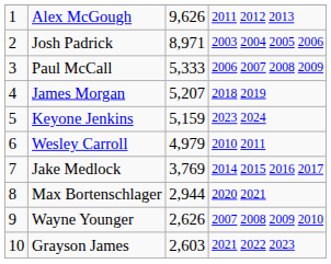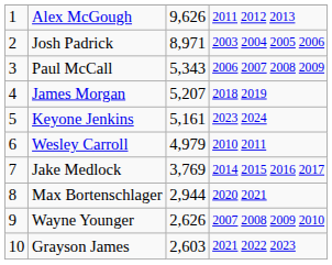 <table class="wikitable">
 <tr>
 </tr>
 <tr>
 <td>1</td>
 <td><a href='#'>Alex McGough</a></td>
 <td><abbr>9,626</abbr></td>
 <td style="font-size:80%;"><a href='#'>2011</a> <a href='#'>2012</a> <a href='#'>2013</a></td>
 </tr>
 <tr>
 <td>2</td>
 <td>Josh Padrick</td>
 <td><abbr>8,971</abbr></td>
 <td style="font-size:80%;"><a href='#'>2003</a> <a href='#'>2004</a> <a href='#'>2005</a> <a href='#'>2006</a></td>
 </tr>
 <tr>
 <td>3</td>
 <td>Paul McCall</td>
-<td><abbr>5,333</abbr></td>
+<td><abbr>5,343</abbr></td>
 <td style="font-size:80%;"><a href='#'>2006</a> <a href='#'>2007</a> <a href='#'>2008</a> <a href='#'>2009</a></td>
 </tr>
 <tr>
 <td>4</td>
 <td><a href='#'>James Morgan</a></td>
 <td><abbr>5,207</abbr></td>
 <td style="font-size:80%;"><a href='#'>2018</a> <a href='#'>2019</a></td>
 </tr>
 <tr>
 <td>5</td>
 <td><a href='#'>Keyone Jenkins</a></td>
-<td><abbr>5,159</abbr></td>
+<td><abbr>5,161</abbr></td>
 <td style="font-size:80%;"><a href='#'>2023</a> <a href='#'>2024</a></td>
 </tr>
 <tr>
 <td>6</td>
 <td><a href='#'>Wesley Carroll</a></td>
 <td><abbr>4,979</abbr></td>
 <td style="font-size:80%;"><a href='#'>2010</a> <a href='#'>2011</a></td>
 </tr>
 <tr>
 <td>7</td>
 <td>Jake Medlock</td>
 <td><abbr>3,769</abbr></td>
 <td style="font-size:80%;"><a href='#'>2014</a> <a href='#'>2015</a> <a href='#'>2016</a> <a href='#'>2017</a></td>
 </tr>
 <tr>
 <td>8</td>
 <td>Max Bortenschlager</td>
 <td><abbr>2,944</abbr></td>
 <td style="font-size:80%;"><a href='#'>2020</a> <a href='#'>2021</a></td>
 </tr>
 <tr>
 <td>9</td>
 <td>Wayne Younger</td>
 <td><abbr>2,626</abbr></td>
 <td style="font-size:80%;"><a href='#'>2007</a> <a href='#'>2008</a> <a href='#'>2009</a> <a href='#'>2010</a></td>
 </tr>
 <tr>
 <td>10</td>
 <td>Grayson James</td>
 <td><abbr>2,603</abbr></td>
 <td style="font-size:80%;"><a href='#'>2021</a> <a href='#'>2022</a> <a href='#'>2023</a></td>
 </tr>
 </table>
